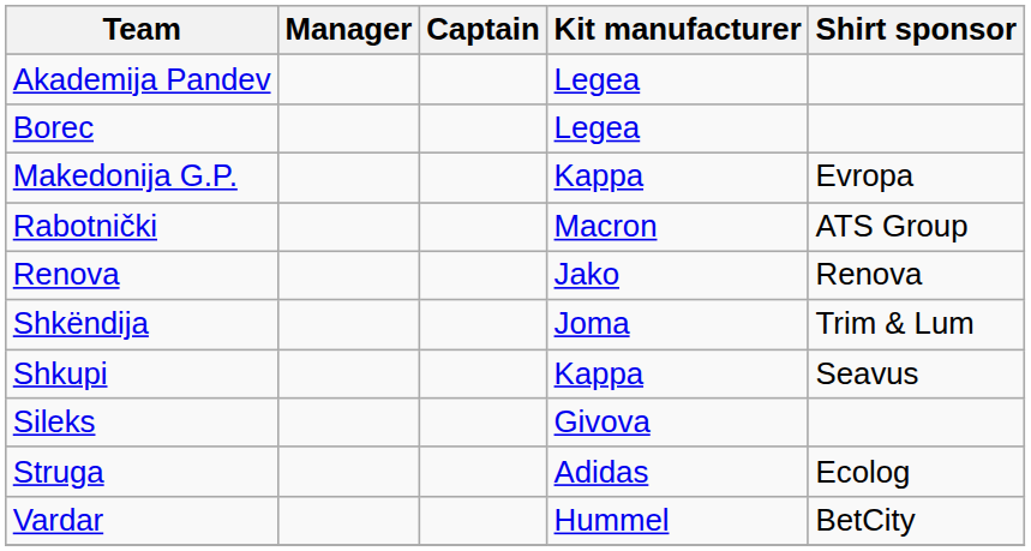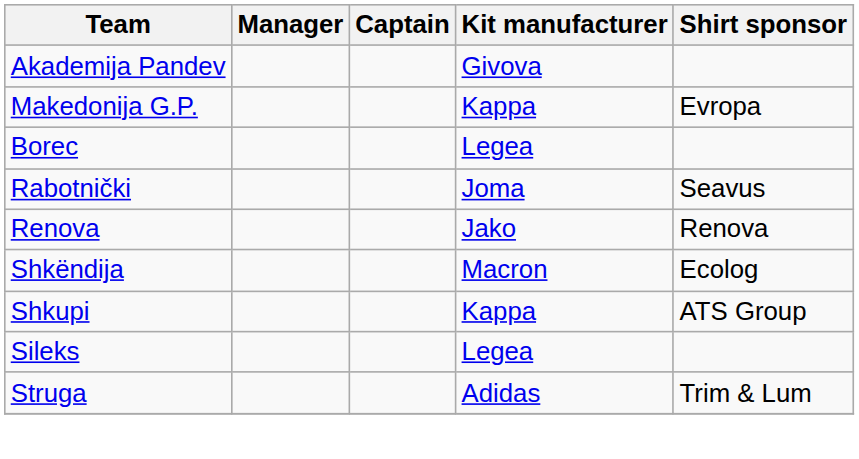 <table class="wikitable sortable">
 <tr>
 <th>Team</th>
 <th>Manager</th>
 <th>Captain</th>
 <th>Kit manufacturer</th>
 <th>Shirt sponsor</th>
 </tr>
 <tr>
 <td><a href='#'>Akademija Pandev</a></td>
 <td> </td>
 <td> </td>
-<td><a href='#'>Legea</a></td>
-<td></td>
-</tr>
-<tr>
-<td><a href='#'>Borec</a></td>
-<td> </td>
-<td> </td>
-<td><a href='#'>Legea</a></td>
+<td><a href='#'>Givova</a></td>
 <td></td>
 </tr>
 <tr>
 <td><a href='#'>Makedonija G.P.</a></td>
 <td> </td>
 <td> </td>
 <td><a href='#'>Kappa</a></td>
 <td>Evropa</td>
 </tr>
 <tr>
+<td><a href='#'>Borec</a></td>
+<td> </td>
+<td> </td>
+<td><a href='#'>Legea</a></td>
+<td></td>
+</tr>
+<tr>
 <td><a href='#'>Rabotnički</a></td>
 <td> </td>
 <td> </td>
-<td><a href='#'>Macron</a></td>
-<td>ATS Group</td>
+<td><a href='#'>Joma</a></td>
+<td>Seavus</td>
 </tr>
 <tr>
 <td><a href='#'>Renova</a></td>
 <td> </td>
 <td> </td>
 <td><a href='#'>Jako</a></td>
 <td>Renova</td>
 </tr>
 <tr>
 <td><a href='#'>Shkëndija</a></td>
 <td> </td>
 <td> </td>
-<td><a href='#'>Joma</a></td>
-<td>Trim & Lum</td>
+<td><a href='#'>Macron</a></td>
+<td>Ecolog</td>
 </tr>
 <tr>
 <td><a href='#'>Shkupi</a></td>
 <td> </td>
 <td> </td>
 <td><a href='#'>Kappa</a></td>
-<td>Seavus</td>
+<td>ATS Group</td>
 </tr>
 <tr>
 <td><a href='#'>Sileks</a></td>
 <td> </td>
 <td> </td>
-<td><a href='#'>Givova</a></td>
+<td><a href='#'>Legea</a></td>
 <td></td>
 </tr>
 <tr>
 <td><a href='#'>Struga</a></td>
 <td> </td>
 <td> </td>
 <td><a href='#'>Adidas</a></td>
-<td>Ecolog</td>
-</tr>
-<tr>
-<td><a href='#'>Vardar</a></td>
-<td> </td>
-<td> </td>
-<td><a href='#'>Hummel</a></td>
-<td>BetCity</td>
+<td>Trim & Lum</td>
 </tr>
 <tr>
 </tr>
 </table>
